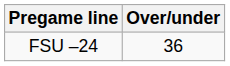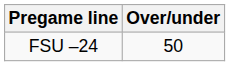 <table class="wikitable">
 <tr align="center">
 <th style=>Pregame line</th>
 <th style=>Over/under</th>
 </tr>
 <tr align="center">
 <td>FSU –24</td>
-<td>36</td>
+<td>50</td>
 </tr>
 </table>
